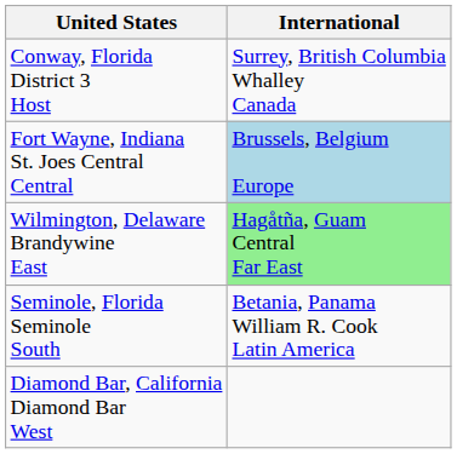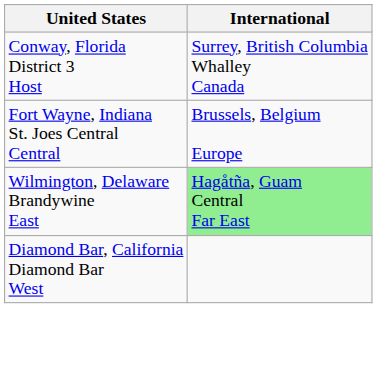 <table class="wikitable">
 <tr>
 <th>United States</th>
 <th>International</th>
 </tr>
 <tr>
 <td> <a href='#'>Conway</a>, <a href='#'>Florida</a><br>District 3<br><a href='#'>Host</a></td>
 <td> <a href='#'>Surrey</a>, <a href='#'>British Columbia</a><br>Whalley<br><a href='#'>Canada</a></td>
 </tr>
 <tr>
 <td> <a href='#'>Fort Wayne</a>, <a href='#'>Indiana</a><br>St. Joes Central<br><a href='#'>Central</a></td>
-<td style="background: lightblue;"> <a href='#'>Brussels</a>, <a href='#'>Belgium</a><br> <br><a href='#'>Europe</a></td>
+<td> <a href='#'>Brussels</a>, <a href='#'>Belgium</a><br> <br><a href='#'>Europe</a></td>
 </tr>
 <tr>
 <td> <a href='#'>Wilmington</a>, <a href='#'>Delaware</a><br> Brandywine <br><a href='#'>East</a></td>
 <td style="background: lightgreen;"> <a href='#'>Hagåtña</a>, <a href='#'>Guam</a><br>Central<br><a href='#'>Far East</a></td>
 </tr>
 <tr>
-<td> <a href='#'>Seminole</a>, <a href='#'>Florida</a><br>Seminole<br><a href='#'>South</a></td>
-<td> <a href='#'>Betania</a>, <a href='#'>Panama</a><br> William R. Cook <br><a href='#'>Latin America</a></td>
-</tr>
-<tr>
 <td> <a href='#'>Diamond Bar</a>, <a href='#'>California</a><br>Diamond Bar<br><a href='#'>West</a></td>
 <td></td>
 </tr>
 </table>
